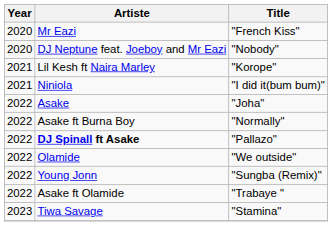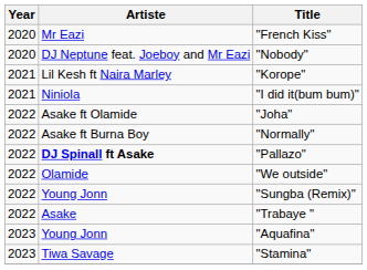 <table class="wikitable">
 <tr>
 <th>Year</th>
 <th>Artiste</th>
 <th>Title</th>
 </tr>
 <tr>
 <td>2020</td>
 <td><a href='#'>Mr Eazi</a></td>
 <td>"French Kiss"</td>
 </tr>
 <tr>
 <td>2020</td>
 <td><a href='#'>DJ Neptune</a> feat. <a href='#'>Joeboy</a> and <a href='#'>Mr Eazi</a></td>
 <td>"Nobody"</td>
 </tr>
 <tr>
 <td>2021</td>
 <td>Lil Kesh ft <a href='#'>Naira Marley</a></td>
 <td>"Korope"</td>
 </tr>
 <tr>
 <td>2021</td>
 <td><a href='#'>Niniola</a></td>
 <td>"I did it(bum bum)"</td>
 </tr>
 <tr>
 <td>2022</td>
-<td><a href='#'>Asake</a></td>
+<td>Asake ft Olamide</td>
 <td>"Joha"</td>
 </tr>
 <tr>
 <td>2022</td>
 <td>Asake ft Burna Boy</td>
 <td>"Normally"</td>
 </tr>
 <tr>
 <td>2022</td>
 <td><strong><a href='#'>DJ Spinall</a> ft Asake</strong></td>
 <td>"Pallazo"</td>
 </tr>
 <tr>
 <td>2022</td>
 <td><a href='#'>Olamide</a></td>
 <td>"We outside"</td>
 </tr>
 <tr>
 <td>2022</td>
 <td><a href='#'>Young Jonn</a></td>
 <td>"Sungba (Remix)"</td>
 </tr>
 <tr>
 <td>2022</td>
-<td>Asake ft Olamide</td>
+<td><a href='#'>Asake</a></td>
 <td>"Trabaye "</td>
+</tr>
+<tr>
+<td>2023</td>
+<td><a href='#'>Young Jonn</a></td>
+<td>"Aquafina"</td>
 </tr>
 <tr>
 <td>2023</td>
 <td><a href='#'>Tiwa Savage</a></td>
 <td>"Stamina"</td>
 </tr>
 <tr>
 </tr>
 </table>
